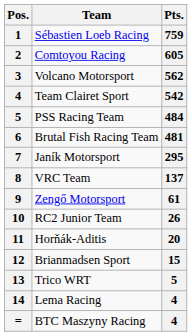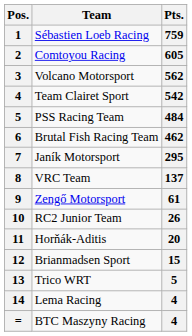 <table class="wikitable" style="font-size:90%; text-align:center">
 <tr>
 <th>Pos.</th>
 <th>Team</th>
 <th>Pts.</th>
 </tr>
 <tr>
 <th>1</th>
 <td align="left"> <a href='#'>Sébastien Loeb Racing</a></td>
 <th>759</th>
 </tr>
 <tr>
 <th>2</th>
 <td align="left"> <a href='#'>Comtoyou Racing</a></td>
 <th>605</th>
 </tr>
 <tr>
 <th>3</th>
 <td align="left"> Volcano Motorsport</td>
 <th>562</th>
 </tr>
 <tr>
 <th>4</th>
 <td align="left"> Team Clairet Sport</td>
 <th>542</th>
 </tr>
 <tr>
 <th>5</th>
 <td align="left"> PSS Racing Team</td>
 <th>484</th>
 </tr>
 <tr>
 <th>6</th>
 <td align="left"> Brutal Fish Racing Team</td>
-<th>481</th>
+<th>462</th>
 </tr>
 <tr>
 <th>7</th>
 <td align="left"> Janík Motorsport</td>
 <th>295</th>
 </tr>
 <tr>
 <th>8</th>
 <td align="left"> VRC Team</td>
 <th>137</th>
 </tr>
 <tr>
 <th>9</th>
 <td align="left"> <a href='#'>Zengő Motorsport</a></td>
 <th>61</th>
 </tr>
 <tr>
 <th>10</th>
 <td align="left"> RC2 Junior Team</td>
 <th>26</th>
 </tr>
 <tr>
 <th>11</th>
 <td align="left"> Horňák-Aditis</td>
 <th>20</th>
 </tr>
 <tr>
 <th>12</th>
 <td align="left"> Brianmadsen Sport</td>
 <th>15</th>
 </tr>
 <tr>
 <th>13</th>
 <td align="left"> Trico WRT</td>
 <th>5</th>
 </tr>
 <tr>
 <th>14</th>
 <td align="left"> Lema Racing</td>
 <th>4</th>
 </tr>
 <tr>
 <th>=</th>
 <td align="left"> BTC Maszyny Racing</td>
 <th>4</th>
 </tr>
 </table>
